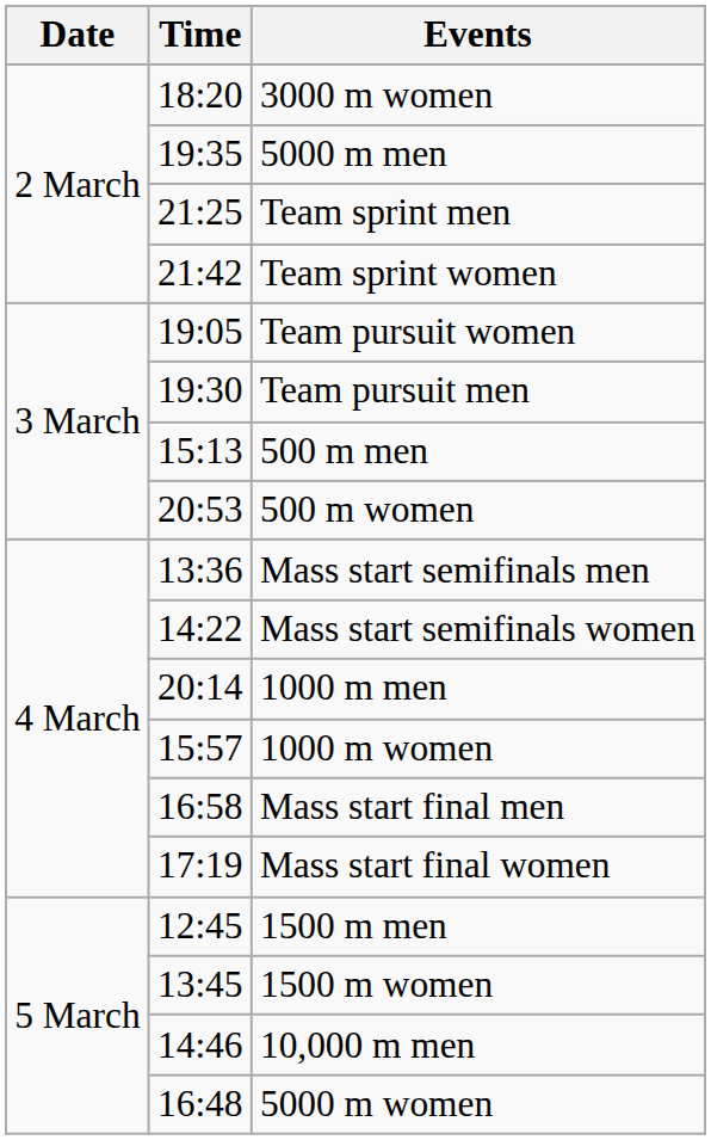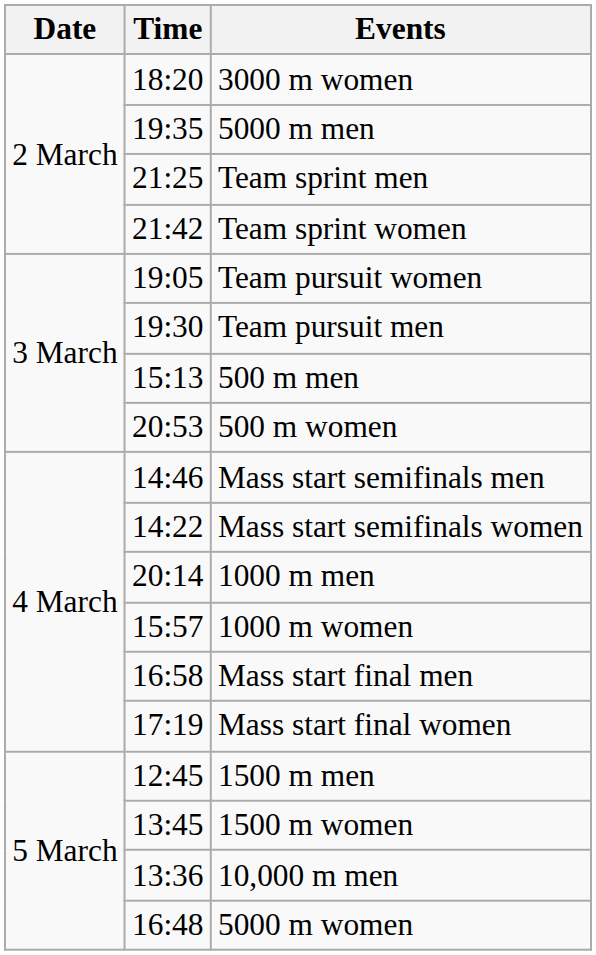 <table class="wikitable" border="1">
 <tr>
 <th>Date</th>
 <th>Time</th>
 <th>Events</th>
 </tr>
 <tr>
 <td rowspan=4>2 March</td>
 <td>18:20</td>
 <td>3000 m women</td>
 </tr>
 <tr>
 <td>19:35</td>
 <td>5000 m men</td>
 </tr>
 <tr>
 <td>21:25</td>
 <td>Team sprint men</td>
 </tr>
 <tr>
 <td>21:42</td>
 <td>Team sprint women</td>
 </tr>
 <tr>
 <td rowspan=4>3 March</td>
 <td>19:05</td>
 <td>Team pursuit women</td>
 </tr>
 <tr>
 <td>19:30</td>
 <td>Team pursuit men</td>
 </tr>
 <tr>
 <td>15:13</td>
 <td>500 m men</td>
 </tr>
 <tr>
 <td>20:53</td>
 <td>500 m women</td>
 </tr>
 <tr>
 <td rowspan=6>4 March</td>
-<td>13:36</td>
+<td>14:46</td>
 <td>Mass start semifinals men</td>
 </tr>
 <tr>
 <td>14:22</td>
 <td>Mass start semifinals women</td>
 </tr>
 <tr>
 <td>20:14</td>
 <td>1000 m men</td>
 </tr>
 <tr>
 <td>15:57</td>
 <td>1000 m women</td>
 </tr>
 <tr>
 <td>16:58</td>
 <td>Mass start final men</td>
 </tr>
 <tr>
 <td>17:19</td>
 <td>Mass start final women</td>
 </tr>
 <tr>
 <td rowspan=4>5 March</td>
 <td>12:45</td>
 <td>1500 m men</td>
 </tr>
 <tr>
 <td>13:45</td>
 <td>1500 m women</td>
 </tr>
 <tr>
-<td>14:46</td>
+<td>13:36</td>
 <td>10,000 m men</td>
 </tr>
 <tr>
 <td>16:48</td>
 <td>5000 m women</td>
 </tr>
 </table>
